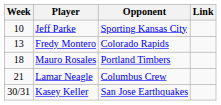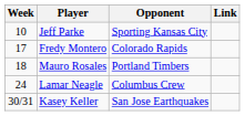 <table class=wikitable>
 <tr>
 <th>Week</th>
 <th>Player</th>
 <th>Opponent</th>
 <th>Link</th>
 </tr>
 <tr>
 <td align=center>10</td>
 <td> <a href='#'>Jeff Parke</a></td>
 <td><a href='#'>Sporting Kansas City</a></td>
 <td></td>
 </tr>
 <tr>
-<td align=center>13</td>
+<td align=center>17</td>
 <td> <a href='#'>Fredy Montero</a></td>
 <td><a href='#'>Colorado Rapids</a></td>
 <td></td>
 </tr>
 <tr>
 <td align=center>18</td>
 <td> <a href='#'>Mauro Rosales</a></td>
 <td><a href='#'>Portland Timbers</a></td>
 <td></td>
 </tr>
 <tr>
-<td align=center>21</td>
+<td align=center>24</td>
 <td> <a href='#'>Lamar Neagle</a></td>
 <td><a href='#'>Columbus Crew</a></td>
 <td></td>
 </tr>
 <tr>
 <td align=center>30/31</td>
 <td> <a href='#'>Kasey Keller</a></td>
 <td><a href='#'>San Jose Earthquakes</a></td>
 <td></td>
 </tr>
 </table>
